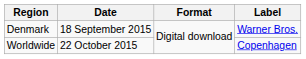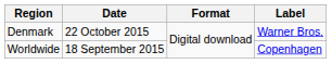 <table class=wikitable>
 <tr>
 <th>Region</th>
 <th>Date</th>
 <th>Format</th>
 <th>Label</th>
 </tr>
 <tr>
 <td>Denmark</td>
-<td>18 September 2015</td>
+<td>22 October 2015</td>
 <td rowspan="2">Digital download</td>
 <td><a href='#'>Warner Bros.</a></td>
 </tr>
 <tr>
 <td>Worldwide</td>
-<td>22 October 2015</td>
+<td>18 September 2015</td>
 <td><a href='#'>Copenhagen</a></td>
 </tr>
 </table>
